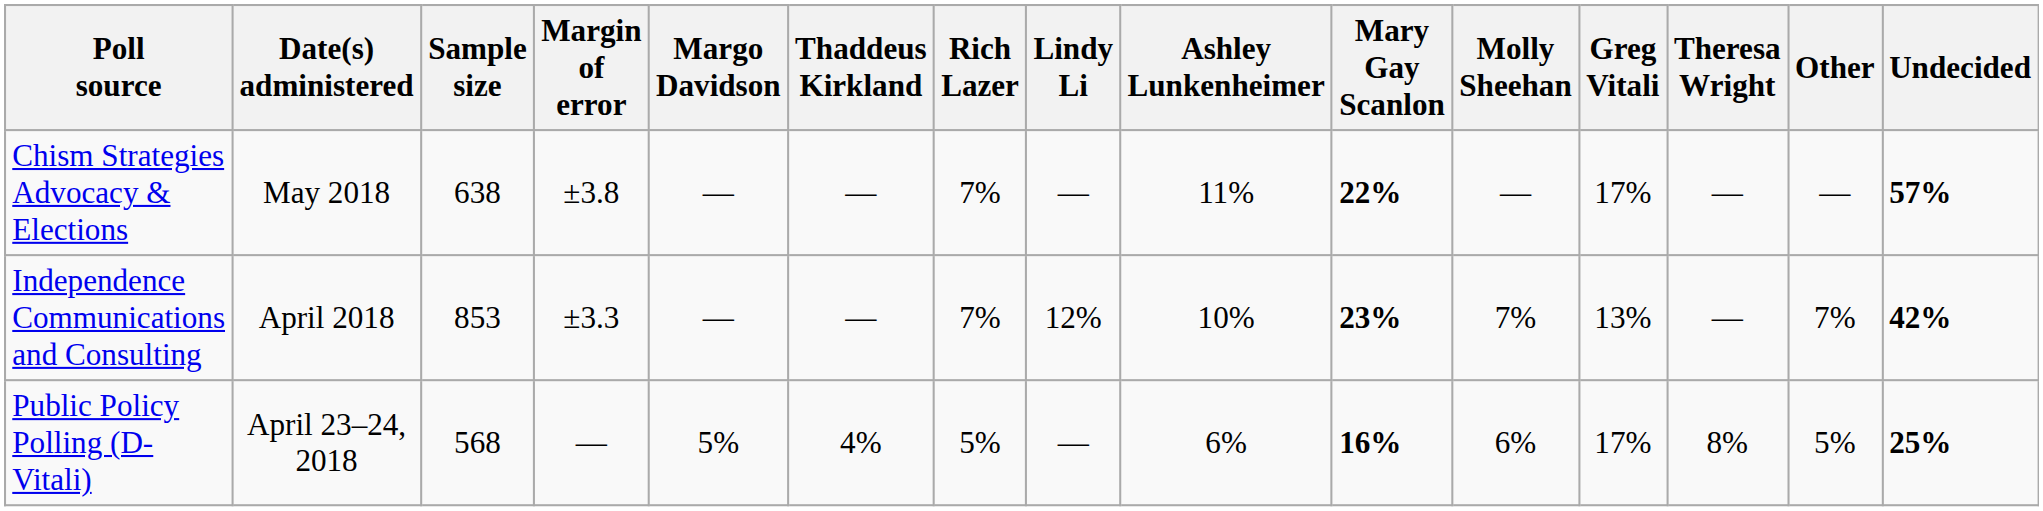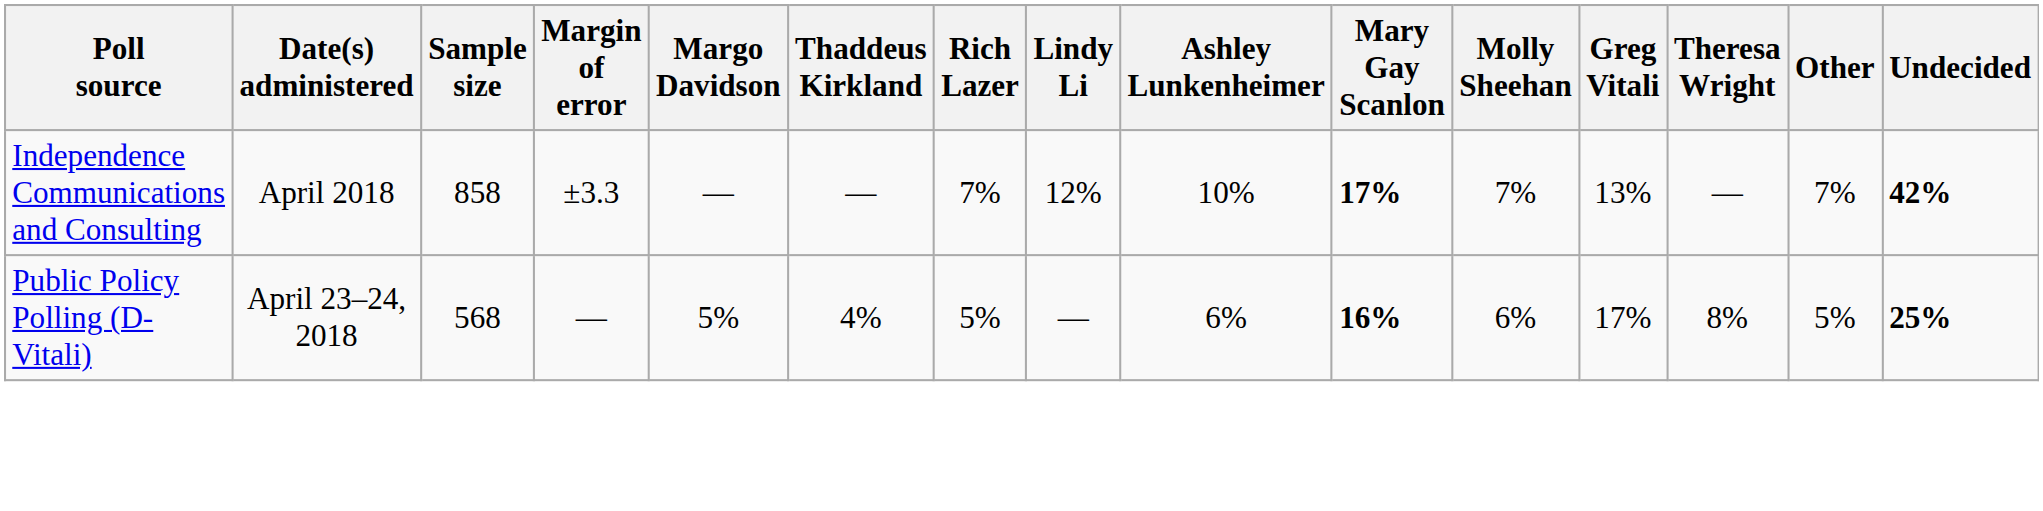 <table class="wikitable" style="font-size:95%">
 <tr>
 <th>Poll<br>source</th>
 <th>Date(s)<br>administered</th>
 <th>Sample<br>size</th>
 <th>Margin<br>of error</th>
 <th style="width:60px">Margo<br>Davidson</th>
 <th style="width:60px">Thaddeus<br>Kirkland</th>
 <th style="width:60px">Rich<br>Lazer</th>
 <th style="width:60px">Lindy<br>Li</th>
 <th style="width:60px">Ashley<br>Lunkenheimer</th>
 <th style="width:60px">Mary Gay<br>Scanlon</th>
 <th style="width:60px">Molly<br>Sheehan</th>
 <th style="width:60px">Greg<br>Vitali</th>
 <th style="width:60px">Theresa<br>Wright</th>
 <th>Other</th>
 <th>Undecided</th>
 </tr>
 <tr>
-<td><a href='#'>Chism Strategies Advocacy & Elections</a></td>
-<td align=center>May 2018</td>
-<td align=center>638</td>
-<td align=center>±3.8</td>
-<td align=center>—</td>
-<td align=center>—</td>
-<td align=center>7%</td>
-<td align=center>—</td>
-<td align=center>11%</td>
-<td><strong>22%</strong></td>
-<td align=center>—</td>
-<td align=center>17%</td>
-<td align=center>—</td>
-<td align=center>—</td>
-<td><strong>57%</strong></td>
-</tr>
-<tr>
 <td><a href='#'>Independence Communications and Consulting</a></td>
 <td align=center>April 2018</td>
-<td align=center>853</td>
+<td align=center>858</td>
 <td align=center>±3.3</td>
 <td align=center>—</td>
 <td align=center>—</td>
 <td align=center>7%</td>
 <td align=center>12%</td>
 <td align=center>10%</td>
-<td><strong>23%</strong></td>
+<td><strong>17%</strong></td>
 <td align=center>7%</td>
 <td align=center>13%</td>
 <td align=center>—</td>
 <td align=center>7%</td>
 <td><strong>42%</strong></td>
 </tr>
 <tr>
 <td><a href='#'>Public Policy Polling (D-Vitali)</a></td>
 <td align=center>April 23–24, 2018</td>
 <td align=center>568</td>
 <td align=center>—</td>
 <td align=center>5%</td>
 <td align=center>4%</td>
 <td align=center>5%</td>
 <td align=center>—</td>
 <td align=center>6%</td>
 <td><strong>16%</strong></td>
 <td align=center>6%</td>
 <td align=center>17%</td>
 <td align=center>8%</td>
 <td align=center>5%</td>
 <td><strong>25%</strong></td>
 </tr>
 </table>
